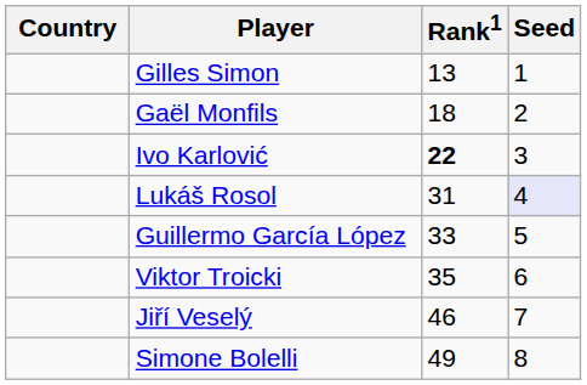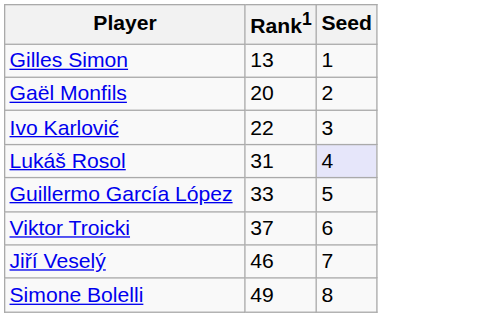 <table class="sortable wikitable">
 <tr>
-<th width="70">Country</th>
 <th width="175">Player</th>
 <th>Rank<sup>1</sup></th>
 <th>Seed</th>
 </tr>
 <tr>
-<td></td>
 <td><a href='#'>Gilles Simon</a></td>
 <td>13</td>
 <td>1</td>
 </tr>
 <tr>
-<td></td>
 <td><a href='#'>Gaël Monfils</a></td>
-<td>18</td>
+<td>20</td>
 <td>2</td>
 </tr>
 <tr>
-<td></td>
 <td><a href='#'>Ivo Karlović</a></td>
-<td><strong>22</strong></td>
+<td>22</td>
 <td>3</td>
 </tr>
 <tr>
-<td></td>
 <td><a href='#'>Lukáš Rosol</a></td>
 <td>31</td>
 <td style="background: lavender;">4</td>
 </tr>
 <tr>
-<td></td>
 <td><a href='#'>Guillermo García López</a></td>
 <td>33</td>
 <td>5</td>
 </tr>
 <tr>
-<td></td>
 <td><a href='#'>Viktor Troicki</a></td>
-<td>35</td>
+<td>37</td>
 <td>6</td>
 </tr>
 <tr>
-<td></td>
 <td><a href='#'>Jiří Veselý</a></td>
 <td>46</td>
 <td>7</td>
 </tr>
 <tr>
-<td></td>
 <td><a href='#'>Simone Bolelli</a></td>
 <td>49</td>
 <td>8</td>
 </tr>
 </table>
